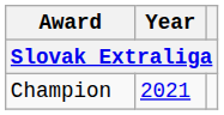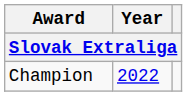 <table class="wikitable">
 <tr>
 <th>Award</th>
 <th>Year</th>
 <th></th>
 </tr>
 <tr>
 <th colspan="3"><a href='#'>Slovak Extraliga</a></th>
 </tr>
 <tr>
 <td>Champion</td>
-<td><a href='#'>2021</a></td>
+<td><a href='#'>2022</a></td>
 <td></td>
 </tr>
 </table>
